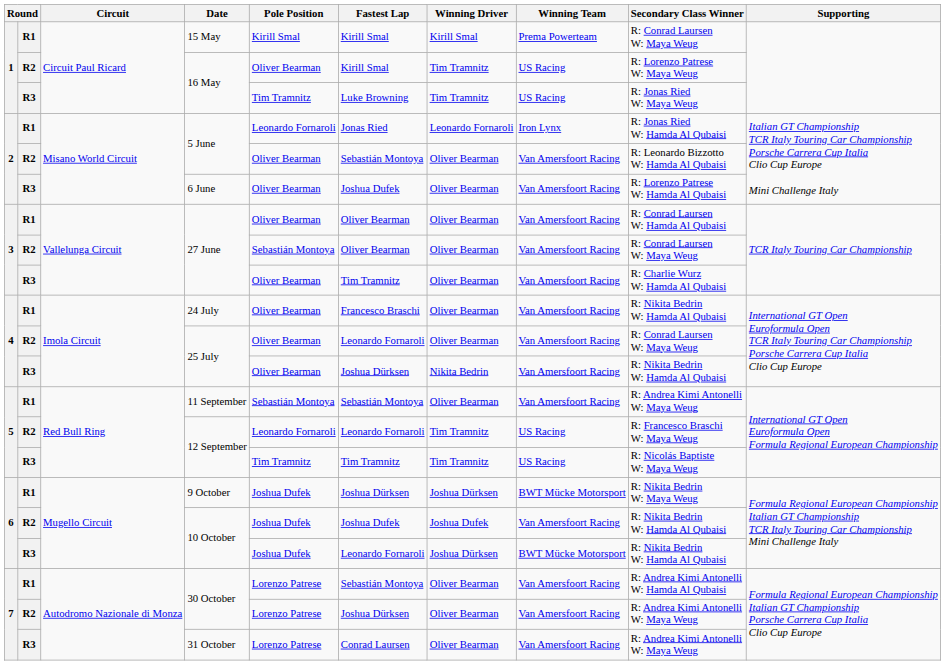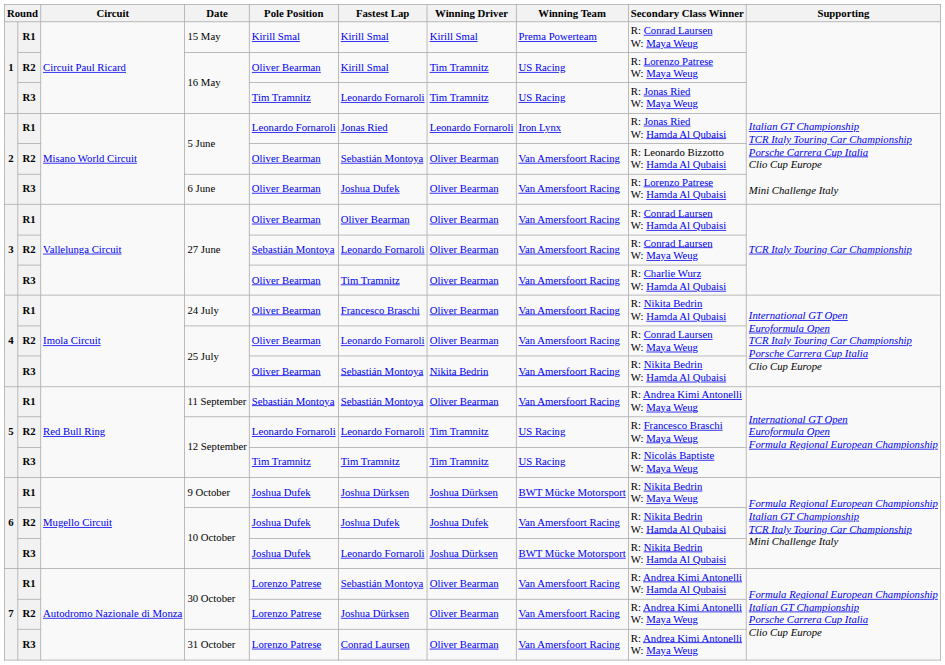 <table class="wikitable" style="font-size: 85%">
 <tr>
 <th colspan=2>Round</th>
 <th>Circuit</th>
 <th>Date</th>
 <th>Pole Position</th>
 <th>Fastest Lap</th>
 <th>Winning Driver</th>
 <th>Winning Team</th>
 <th>Secondary Class Winner</th>
 <th>Supporting</th>
 </tr>
 <tr>
 <th rowspan=3>1</th>
 <th>R1</th>
 <td rowspan=3> <a href='#'>Circuit Paul Ricard</a></td>
 <td>15 May</td>
 <td> <a href='#'>Kirill Smal</a></td>
 <td> <a href='#'>Kirill Smal</a></td>
 <td> <a href='#'>Kirill Smal</a></td>
 <td> <a href='#'>Prema Powerteam</a></td>
 <td>R:  <a href='#'>Conrad Laursen</a><br>W:  <a href='#'>Maya Weug</a></td>
 <td rowspan=3><em><br><br><br></em></td>
 </tr>
 <tr>
 <th>R2</th>
 <td rowspan=2>16 May</td>
 <td> <a href='#'>Oliver Bearman</a></td>
 <td> <a href='#'>Kirill Smal</a></td>
 <td> <a href='#'>Tim Tramnitz</a></td>
 <td> <a href='#'>US Racing</a></td>
 <td>R:  <a href='#'>Lorenzo Patrese</a><br>W:  <a href='#'>Maya Weug</a></td>
 </tr>
 <tr>
 <th>R3</th>
 <td> <a href='#'>Tim Tramnitz</a></td>
-<td> <a href='#'>Luke Browning</a></td>
+<td> <a href='#'>Leonardo Fornaroli</a></td>
 <td> <a href='#'>Tim Tramnitz</a></td>
 <td> <a href='#'>US Racing</a></td>
 <td>R:  <a href='#'>Jonas Ried</a><br>W:  <a href='#'>Maya Weug</a></td>
 </tr>
 <tr>
 <th rowspan=3>2</th>
 <th>R1</th>
 <td rowspan=3> <a href='#'>Misano World Circuit</a></td>
 <td rowspan=2>5 June</td>
 <td nowrap> <a href='#'>Leonardo Fornaroli</a></td>
 <td> <a href='#'>Jonas Ried</a></td>
 <td nowrap> <a href='#'>Leonardo Fornaroli</a></td>
 <td> <a href='#'>Iron Lynx</a></td>
 <td>R:  <a href='#'>Jonas Ried</a><br>W:  <a href='#'>Hamda Al Qubaisi</a></td>
 <td rowspan=3><em><a href='#'>Italian GT Championship</a><br><a href='#'>TCR Italy Touring Car Championship</a><br><a href='#'>Porsche Carrera Cup Italia</a><br>Clio Cup Europe<br><br>Mini Challenge Italy</em></td>
 </tr>
 <tr>
 <th>R2</th>
 <td> <a href='#'>Oliver Bearman</a></td>
 <td nowrap> <a href='#'>Sebastián Montoya</a></td>
 <td> <a href='#'>Oliver Bearman</a></td>
 <td nowrap> <a href='#'>Van Amersfoort Racing</a></td>
 <td nowrap>R:  Leonardo Bizzotto<br>W:  <a href='#'>Hamda Al Qubaisi</a></td>
 </tr>
 <tr>
 <th>R3</th>
 <td>6 June</td>
 <td> <a href='#'>Oliver Bearman</a></td>
 <td> <a href='#'>Joshua Dufek</a></td>
 <td> <a href='#'>Oliver Bearman</a></td>
 <td> <a href='#'>Van Amersfoort Racing</a></td>
 <td>R:  <a href='#'>Lorenzo Patrese</a><br>W:  <a href='#'>Hamda Al Qubaisi</a></td>
 </tr>
 <tr>
 <th rowspan=3>3</th>
 <th>R1</th>
 <td rowspan=3> <a href='#'>Vallelunga Circuit</a></td>
 <td rowspan=3>27 June</td>
 <td> <a href='#'>Oliver Bearman</a></td>
 <td> <a href='#'>Oliver Bearman</a></td>
 <td> <a href='#'>Oliver Bearman</a></td>
 <td> <a href='#'>Van Amersfoort Racing</a></td>
 <td>R:  <a href='#'>Conrad Laursen</a><br>W:  <a href='#'>Hamda Al Qubaisi</a></td>
 <td rowspan=3><em><a href='#'>TCR Italy Touring Car Championship</a></em></td>
 </tr>
 <tr>
 <th>R2</th>
 <td> <a href='#'>Sebastián Montoya</a></td>
-<td> <a href='#'>Oliver Bearman</a></td>
+<td> <a href='#'>Leonardo Fornaroli</a></td>
 <td> <a href='#'>Oliver Bearman</a></td>
 <td> <a href='#'>Van Amersfoort Racing</a></td>
 <td>R:  <a href='#'>Conrad Laursen</a><br>W:  <a href='#'>Maya Weug</a></td>
 </tr>
 <tr>
 <th>R3</th>
 <td> <a href='#'>Oliver Bearman</a></td>
 <td> <a href='#'>Tim Tramnitz</a></td>
 <td> <a href='#'>Oliver Bearman</a></td>
 <td> <a href='#'>Van Amersfoort Racing</a></td>
 <td>R:  <a href='#'>Charlie Wurz</a><br>W:  <a href='#'>Hamda Al Qubaisi</a></td>
 </tr>
 <tr>
 <th rowspan=3>4</th>
 <th>R1</th>
 <td rowspan=3> <a href='#'>Imola Circuit</a></td>
 <td>24 July</td>
 <td> <a href='#'>Oliver Bearman</a></td>
 <td> <a href='#'>Francesco Braschi</a></td>
 <td> <a href='#'>Oliver Bearman</a></td>
 <td> <a href='#'>Van Amersfoort Racing</a></td>
 <td>R:  <a href='#'>Nikita Bedrin</a><br>W:  <a href='#'>Hamda Al Qubaisi</a></td>
 <td rowspan=3><em><a href='#'>International GT Open</a><br><a href='#'>Euroformula Open</a><br><a href='#'>TCR Italy Touring Car Championship</a><br><a href='#'>Porsche Carrera Cup Italia</a><br>Clio Cup Europe</em></td>
 </tr>
 <tr>
 <th>R2</th>
 <td rowspan=2>25 July</td>
 <td> <a href='#'>Oliver Bearman</a></td>
 <td> <a href='#'>Leonardo Fornaroli</a></td>
 <td> <a href='#'>Oliver Bearman</a></td>
 <td> <a href='#'>Van Amersfoort Racing</a></td>
 <td>R:  <a href='#'>Conrad Laursen</a><br>W:  <a href='#'>Maya Weug</a></td>
 </tr>
 <tr>
 <th>R3</th>
 <td> <a href='#'>Oliver Bearman</a></td>
-<td> <a href='#'>Joshua Dürksen</a></td>
+<td> <a href='#'>Sebastián Montoya</a></td>
 <td nowrap> <a href='#'>Nikita Bedrin</a></td>
 <td> <a href='#'>Van Amersfoort Racing</a></td>
 <td>R:  <a href='#'>Nikita Bedrin</a><br>W:  <a href='#'>Hamda Al Qubaisi</a></td>
 </tr>
 <tr>
 <th rowspan=3>5</th>
 <th>R1</th>
 <td rowspan=3> <a href='#'>Red Bull Ring</a></td>
 <td>11 September</td>
 <td> <a href='#'>Sebastián Montoya</a></td>
 <td> <a href='#'>Sebastián Montoya</a></td>
 <td> <a href='#'>Oliver Bearman</a></td>
 <td> <a href='#'>Van Amersfoort Racing</a></td>
 <td nowrap>R:  <a href='#'>Andrea Kimi Antonelli</a><br>W:  <a href='#'>Maya Weug</a></td>
 <td rowspan=3><em><a href='#'>International GT Open</a><br><a href='#'>Euroformula Open</a><br><a href='#'>Formula Regional European Championship</a></em></td>
 </tr>
 <tr>
 <th>R2</th>
 <td rowspan=2 nowrap>12 September</td>
 <td> <a href='#'>Leonardo Fornaroli</a></td>
 <td> <a href='#'>Leonardo Fornaroli</a></td>
 <td> <a href='#'>Tim Tramnitz</a></td>
 <td> <a href='#'>US Racing</a></td>
 <td>R:  <a href='#'>Francesco Braschi</a><br>W:  <a href='#'>Maya Weug</a></td>
 </tr>
 <tr>
 <th>R3</th>
 <td> <a href='#'>Tim Tramnitz</a></td>
 <td> <a href='#'>Tim Tramnitz</a></td>
 <td> <a href='#'>Tim Tramnitz</a></td>
 <td> <a href='#'>US Racing</a></td>
 <td>R:  <a href='#'>Nicolás Baptiste</a><br>W:  <a href='#'>Maya Weug</a></td>
 </tr>
 <tr>
 <th rowspan=3>6</th>
 <th>R1</th>
 <td rowspan=3> <a href='#'>Mugello Circuit</a></td>
 <td>9 October</td>
 <td> <a href='#'>Joshua Dufek</a></td>
 <td> <a href='#'>Joshua Dürksen</a></td>
 <td> <a href='#'>Joshua Dürksen</a></td>
 <td nowrap> <a href='#'>BWT Mücke Motorsport</a></td>
 <td>R:  <a href='#'>Nikita Bedrin</a><br>W:  <a href='#'>Maya Weug</a></td>
 <td rowspan=3><em><a href='#'>Formula Regional European Championship</a><br><a href='#'>Italian GT Championship</a><br><a href='#'>TCR Italy Touring Car Championship</a><br>Mini Challenge Italy</em></td>
 </tr>
 <tr>
 <th>R2</th>
 <td rowspan=2>10 October</td>
 <td> <a href='#'>Joshua Dufek</a></td>
 <td> <a href='#'>Joshua Dufek</a></td>
 <td> <a href='#'>Joshua Dufek</a></td>
 <td> <a href='#'>Van Amersfoort Racing</a></td>
 <td>R:  <a href='#'>Nikita Bedrin</a><br>W:  <a href='#'>Hamda Al Qubaisi</a></td>
 </tr>
 <tr>
 <th>R3</th>
 <td> <a href='#'>Joshua Dufek</a></td>
 <td> <a href='#'>Leonardo Fornaroli</a></td>
 <td> <a href='#'>Joshua Dürksen</a></td>
 <td> <a href='#'>BWT Mücke Motorsport</a></td>
 <td>R:  <a href='#'>Nikita Bedrin</a><br>W:  <a href='#'>Hamda Al Qubaisi</a></td>
 </tr>
 <tr>
 <th rowspan=3>7</th>
 <th>R1</th>
 <td rowspan=3 nowrap> <a href='#'>Autodromo Nazionale di Monza</a></td>
 <td rowspan=2>30 October</td>
 <td> <a href='#'>Lorenzo Patrese</a></td>
 <td> <a href='#'>Sebastián Montoya</a></td>
 <td> <a href='#'>Oliver Bearman</a></td>
 <td> <a href='#'>Van Amersfoort Racing</a></td>
 <td>R:  <a href='#'>Andrea Kimi Antonelli</a><br>W:  <a href='#'>Hamda Al Qubaisi</a></td>
 <td rowspan=3><em><a href='#'>Formula Regional European Championship</a><br><a href='#'>Italian GT Championship</a><br><a href='#'>Porsche Carrera Cup Italia</a><br>Clio Cup Europe</em></td>
 </tr>
 <tr>
 <th>R2</th>
 <td> <a href='#'>Lorenzo Patrese</a></td>
 <td> <a href='#'>Joshua Dürksen</a></td>
 <td> <a href='#'>Oliver Bearman</a></td>
 <td> <a href='#'>Van Amersfoort Racing</a></td>
 <td>R:  <a href='#'>Andrea Kimi Antonelli</a><br>W:  <a href='#'>Maya Weug</a></td>
 </tr>
 <tr>
 <th>R3</th>
 <td>31 October</td>
 <td> <a href='#'>Lorenzo Patrese</a></td>
 <td> <a href='#'>Conrad Laursen</a></td>
 <td> <a href='#'>Oliver Bearman</a></td>
 <td> <a href='#'>Van Amersfoort Racing</a></td>
 <td>R:  <a href='#'>Andrea Kimi Antonelli</a><br>W:  <a href='#'>Maya Weug</a></td>
 </tr>
 </table>
